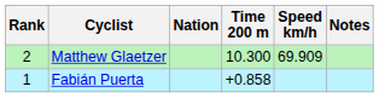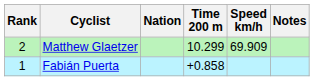 <table class="wikitable sortable" style="text-align:center;">
 <tr>
 <th>Rank</th>
 <th>Cyclist</th>
 <th>Nation</th>
 <th>Time<br>200 m</th>
 <th>Speed<br>km/h</th>
 <th>Notes</th>
 </tr>
 <tr bgcolor=bbf3bb>
 <td>2</td>
 <td align=left><a href='#'>Matthew Glaetzer</a></td>
 <td align=left></td>
-<td>10.300</td>
+<td>10.299</td>
 <td>69.909</td>
 <td></td>
 </tr>
 <tr bgcolor=bbf3ff>
 <td>1</td>
 <td align=left><a href='#'>Fabián Puerta</a></td>
 <td align=left></td>
 <td data-sort-value=10.357>+0.858</td>
 <td></td>
 <td></td>
 </tr>
 </table>
